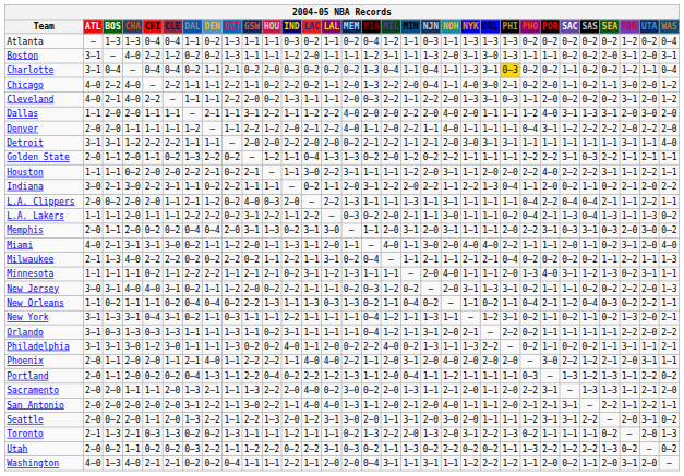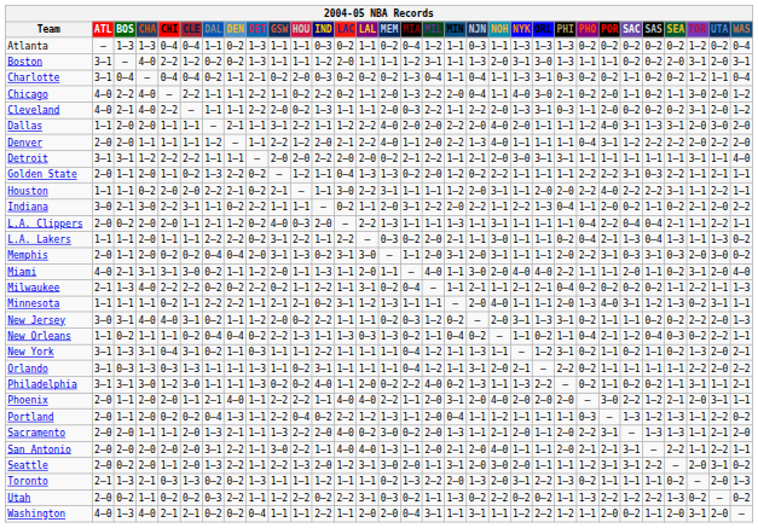 <table class="wikitable" style="font-size:90%; text-align:center;">
 <tr>
 <th colspan=31>2004-05 NBA Records</th>
 </tr>
 <tr>
 <th width=100>Team</th>
 <th style="background:#FF0000;color:#FFFFFF;width=35">ATL</th>
 <th style="background:#006400;color:#FFFFFF;width=35">BOS</th>
 <th style="background:#253E6A;color:#DF5106;width=35">CHA</th>
 <th style="background:#FF0000;color:#000000;width=35">CHI</th>
 <th style="background:#9F1F32;color:#001D43;width=35">CLE</th>
 <th style="background:#0055BA;color:#898D8F;width=35">DAL</th>
 <th style="background:#4C92CC;color:#FDB827;width=35">DEN</th>
 <th style="background:#006BB7;color:#ED164B;width=35">DET</th>
 <th style="background:#072E63;color:#DC5A34;width=35">GSW</th>
 <th style="background:#D31145;color:#CBD4D8;width=35">HOU</th>
 <th style="background:#000080;color:#FFD700;width=35">IND</th>
 <th style="background:#F9160D;color:#1A2E8B;width=35">LAC</th>
 <th style="background:#800080;color:#FFD700;width=35">LAL</th>
 <th style="background:#00265B;color:#BAD1EB;width=35">MEM</th>
 <th style="background:#000000;color:#8B0000;width=35">MIA</th>
 <th style="background:#00471B;color:#5C378A;width=35">MIL</th>
 <th style="background:#044D80;color:#000000;width=35">MIN</th>
 <th style="background:#12305B;color:#C4CED4;width=35">NJN</th>
 <th style="background:#0093B1;color:#FDB827;width=35">NOH</th>
 <th style="background:#0000FF;color:#FF8C00;width=35">NYK</th>
 <th style="background:#0000FF;color:#000000;width=35">ORL</th>
 <th style="background:#000000;color:#BB9754;width=35">PHI</th>
 <th style="background:#800080;color:#FF4500;width=35">PHO</th>
 <th style="background:#000000;color:#FF0000;width=35">POR</th>
 <th style="background:#6846A8;color:#FFFFFF;width=35">SAC</th>
 <th style="background:#000000;color:#C0C0C0;width=35">SAS</th>
 <th style="background:#005831;color:#FFC322;width=35">SEA</th>
 <th style="background:#7436BF;color:#BE0F34;width=35">TOR</th>
 <th style="background:#042A5C;color:#4C8ECC;width=35">UTA</th>
 <th style="background:#044D7D;color:#BC7A44;width=35">WAS</th>
 </tr>
 <tr>
 <td style="text-align:left;">Atlanta</td>
 <td>—</td>
 <td>1–3</td>
 <td>1–3</td>
 <td>0–4</td>
 <td>0–4</td>
 <td>1–1</td>
 <td>0–2</td>
 <td>1–3</td>
 <td>1–1</td>
 <td>1–1</td>
 <td>0–3</td>
 <td>0–2</td>
 <td>1–1</td>
 <td>0–2</td>
 <td>0–4</td>
 <td>1–2</td>
 <td>1–1</td>
 <td>0–3</td>
 <td>1–1</td>
 <td>1–3</td>
 <td>1–3</td>
 <td>1–3</td>
 <td>0–2</td>
 <td>0–2</td>
 <td>0–2</td>
 <td>0–2</td>
 <td>0–2</td>
 <td>1–2</td>
 <td>0–2</td>
 <td>0–4</td>
 </tr>
 <tr>
 <td style="text-align:left;"><a href='#'>Boston</a></td>
 <td>3–1</td>
 <td>—</td>
 <td>4–0</td>
 <td>2–2</td>
 <td>1–2</td>
 <td>0–2</td>
 <td>0–2</td>
 <td>1–3</td>
 <td>1–1</td>
 <td>1–1</td>
 <td>1–2</td>
 <td>2–0</td>
 <td>1–1</td>
 <td>1–1</td>
 <td>1–2</td>
 <td>3–1</td>
 <td>1–1</td>
 <td>1–3</td>
 <td>2–0</td>
 <td>3–1</td>
 <td>3–0</td>
 <td>1–3</td>
 <td>1–1</td>
 <td>1–1</td>
 <td>0–2</td>
 <td>0–2</td>
 <td>2–0</td>
 <td>3–1</td>
 <td>2–0</td>
 <td>3–1</td>
 </tr>
 <tr>
 <td style="text-align:left;"><a href='#'>Charlotte</a></td>
 <td>3–1</td>
 <td>0–4</td>
 <td>—</td>
 <td>0–4</td>
 <td>0–4</td>
 <td>0–2</td>
 <td>1–1</td>
 <td>2–1</td>
 <td>0–2</td>
 <td>2–0</td>
 <td>0–3</td>
 <td>0–2</td>
 <td>0–2</td>
 <td>0–2</td>
 <td>1–3</td>
 <td>0–4</td>
 <td>1–1</td>
 <td>0–4</td>
 <td>1–1</td>
 <td>1–3</td>
 <td>3–1</td>
-<td style="background: gold;">0–3</td>
+<td>0–3</td>
 <td>0–2</td>
 <td>0–2</td>
 <td>1–1</td>
 <td>0–2</td>
 <td>0–2</td>
 <td>1–2</td>
 <td>1–1</td>
 <td>0–4</td>
 </tr>
 <tr>
 <td style="text-align:left;"><a href='#'>Chicago</a></td>
 <td>4–0</td>
 <td>2–2</td>
 <td>4–0</td>
 <td>—</td>
 <td>2–2</td>
 <td>1–1</td>
 <td>1–1</td>
 <td>2–2</td>
 <td>1–1</td>
 <td>0–2</td>
 <td>2–2</td>
 <td>0–2</td>
 <td>1–1</td>
 <td>2–0</td>
 <td>1–3</td>
 <td>2–2</td>
 <td>2–0</td>
 <td>0–4</td>
 <td>1–1</td>
 <td>4–0</td>
 <td>3–0</td>
 <td>2–1</td>
 <td>0–2</td>
 <td>2–0</td>
 <td>1–1</td>
 <td>0–2</td>
 <td>1–1</td>
 <td>3–0</td>
 <td>2–0</td>
 <td>1–2</td>
 </tr>
 <tr>
 <td style="text-align:left;"><a href='#'>Cleveland</a></td>
 <td>4–0</td>
 <td>2–1</td>
 <td>4–0</td>
 <td>2–2</td>
 <td>—</td>
 <td>1–1</td>
 <td>1–1</td>
 <td>2–2</td>
 <td>2–0</td>
 <td>0–2</td>
 <td>1–3</td>
 <td>1–1</td>
 <td>1–1</td>
 <td>2–0</td>
 <td>0–3</td>
 <td>2–2</td>
 <td>1–1</td>
 <td>2–2</td>
 <td>2–0</td>
 <td>1–3</td>
 <td>3–1</td>
 <td>0–3</td>
 <td>1–1</td>
 <td>2–0</td>
 <td>0–2</td>
 <td>0–2</td>
 <td>0–2</td>
 <td>3–1</td>
 <td>2–0</td>
 <td>1–2</td>
 </tr>
 <tr>
 <td style="text-align:left;"><a href='#'>Dallas</a></td>
 <td>1–1</td>
 <td>2–0</td>
 <td>2–0</td>
 <td>1–1</td>
 <td>1–1</td>
 <td>—</td>
 <td>2–1</td>
 <td>1–1</td>
 <td>3–1</td>
 <td>2–2</td>
 <td>1–1</td>
 <td>1–2</td>
 <td>2–2</td>
 <td>4–0</td>
 <td>2–0</td>
 <td>2–0</td>
 <td>2–2</td>
 <td>2–0</td>
 <td>4–0</td>
 <td>2–0</td>
 <td>1–1</td>
 <td>1–1</td>
 <td>1–2</td>
 <td>4–0</td>
 <td>3–1</td>
 <td>1–3</td>
 <td>3–1</td>
 <td>2–0</td>
 <td>3–0</td>
 <td>2–0</td>
 </tr>
 <tr>
 <td style="text-align:left;"><a href='#'>Denver</a></td>
 <td>2–0</td>
 <td>2–0</td>
 <td>1–1</td>
 <td>1–1</td>
 <td>1–1</td>
 <td>1–2</td>
 <td>—</td>
 <td>1–1</td>
 <td>2–2</td>
 <td>1–2</td>
 <td>2–0</td>
 <td>2–1</td>
 <td>2–2</td>
 <td>4–0</td>
 <td>1–1</td>
 <td>2–0</td>
 <td>2–2</td>
-<td>1–1</td>
+<td>1–3</td>
 <td>4–0</td>
 <td>1–1</td>
 <td>1–1</td>
 <td>1–1</td>
 <td>0–4</td>
 <td>3–1</td>
 <td>1–2</td>
 <td>2–2</td>
 <td>2–2</td>
 <td>2–0</td>
 <td>2–2</td>
 <td>2–0</td>
 </tr>
 <tr>
 <td style="text-align:left;"><a href='#'>Detroit</a></td>
 <td>3–1</td>
 <td>3–1</td>
 <td>1–2</td>
 <td>2–2</td>
 <td>2–2</td>
 <td>1–1</td>
 <td>1–1</td>
 <td>—</td>
 <td>2–0</td>
 <td>2–0</td>
 <td>2–2</td>
 <td>2–0</td>
 <td>2–0</td>
 <td>0–2</td>
 <td>2–1</td>
 <td>2–2</td>
 <td>1–1</td>
 <td>2–1</td>
 <td>2–0</td>
 <td>3–0</td>
 <td>3–1</td>
 <td>3–1</td>
 <td>1–1</td>
 <td>1–1</td>
 <td>1–1</td>
 <td>1–1</td>
 <td>1–1</td>
 <td>3–1</td>
 <td>1–1</td>
 <td>4–0</td>
 </tr>
 <tr>
 <td style="text-align:left;"><a href='#'>Golden State</a></td>
 <td>2–0</td>
 <td>1–1</td>
 <td>2–0</td>
 <td>1–1</td>
 <td>0–2</td>
 <td>1–3</td>
 <td>2–2</td>
 <td>0–2</td>
 <td>—</td>
 <td>1–2</td>
 <td>1–1</td>
 <td>0–4</td>
 <td>1–3</td>
 <td>1–3</td>
 <td>0–2</td>
 <td>2–0</td>
 <td>1–2</td>
 <td>0–2</td>
 <td>2–2</td>
 <td>1–1</td>
 <td>1–1</td>
 <td>1–1</td>
 <td>2–2</td>
 <td>2–2</td>
 <td>3–1</td>
 <td>0–3</td>
 <td>2–2</td>
 <td>1–1</td>
 <td>2–1</td>
 <td>1–1</td>
 </tr>
 <tr>
 <td style="text-align:left;"><a href='#'>Houston</a></td>
 <td>1–1</td>
 <td>1–1</td>
 <td>0–2</td>
 <td>2–0</td>
 <td>2–0</td>
 <td>2–2</td>
 <td>2–1</td>
 <td>0–2</td>
 <td>2–1</td>
 <td>—</td>
 <td>1–1</td>
 <td>3–0</td>
 <td>2–2</td>
 <td>3–1</td>
 <td>1–1</td>
 <td>1–1</td>
 <td>1–2</td>
 <td>2–0</td>
 <td>3–1</td>
 <td>1–1</td>
 <td>2–0</td>
 <td>2–0</td>
 <td>2–2</td>
 <td>4–0</td>
 <td>2–2</td>
 <td>2–2</td>
 <td>3–1</td>
 <td>1–1</td>
 <td>2–2</td>
 <td>1–1</td>
 </tr>
 <tr>
 <td style="text-align:left;"><a href='#'>Indiana</a></td>
 <td>3–0</td>
 <td>2–1</td>
 <td>3–0</td>
 <td>2–2</td>
 <td>3–1</td>
 <td>1–1</td>
 <td>0–2</td>
 <td>2–2</td>
 <td>1–1</td>
 <td>1–1</td>
 <td>—</td>
 <td>0–2</td>
 <td>1–1</td>
 <td>2–0</td>
 <td>3–1</td>
 <td>2–2</td>
 <td>2–0</td>
 <td>2–2</td>
 <td>1–1</td>
 <td>2–2</td>
 <td>1–3</td>
 <td>0–4</td>
 <td>1–1</td>
 <td>2–0</td>
 <td>0–2</td>
 <td>1–1</td>
 <td>0–2</td>
 <td>2–1</td>
 <td>2–0</td>
 <td>2–2</td>
 </tr>
 <tr>
 <td style="text-align:left;"><a href='#'>L.A. Clippers</a></td>
 <td>2–0</td>
 <td>0–2</td>
 <td>2–0</td>
 <td>2–0</td>
 <td>1–1</td>
 <td>2–1</td>
 <td>1–2</td>
 <td>0–2</td>
 <td>4–0</td>
 <td>0–3</td>
 <td>2–0</td>
 <td>—</td>
 <td>2–2</td>
 <td>1–3</td>
 <td>1–1</td>
 <td>1–1</td>
 <td>1–3</td>
 <td>1–1</td>
 <td>3–1</td>
 <td>1–1</td>
 <td>1–1</td>
 <td>1–1</td>
 <td>0–4</td>
 <td>2–2</td>
 <td>0–4</td>
 <td>0–4</td>
 <td>2–1</td>
 <td>1–1</td>
 <td>2–2</td>
 <td>1–1</td>
 </tr>
 <tr>
 <td style="text-align:left;"><a href='#'>L.A. Lakers</a></td>
 <td>1–1</td>
 <td>1–1</td>
 <td>2–0</td>
 <td>1–1</td>
 <td>1–1</td>
 <td>2–2</td>
 <td>2–2</td>
 <td>0–2</td>
 <td>3–1</td>
 <td>2–2</td>
 <td>1–1</td>
 <td>2–2</td>
 <td>—</td>
 <td>0–3</td>
 <td>0–2</td>
 <td>2–0</td>
 <td>2–1</td>
 <td>1–1</td>
 <td>3–0</td>
 <td>1–1</td>
 <td>1–1</td>
 <td>0–2</td>
 <td>0–4</td>
 <td>2–1</td>
 <td>1–3</td>
 <td>0–4</td>
 <td>1–3</td>
 <td>1–1</td>
 <td>1–3</td>
 <td>0–2</td>
 </tr>
 <tr>
 <td style="text-align:left;"><a href='#'>Memphis</a></td>
 <td>2–0</td>
 <td>1–1</td>
 <td>2–0</td>
 <td>0–2</td>
 <td>0–2</td>
 <td>0–4</td>
 <td>0–4</td>
 <td>2–0</td>
 <td>3–1</td>
 <td>1–3</td>
 <td>0–2</td>
 <td>3–1</td>
 <td>3–0</td>
 <td>—</td>
 <td>1–1</td>
 <td>2–0</td>
 <td>3–1</td>
 <td>2–0</td>
 <td>3–1</td>
 <td>1–1</td>
 <td>1–1</td>
 <td>2–0</td>
 <td>2–2</td>
 <td>3–1</td>
 <td>0–3</td>
 <td>3–1</td>
 <td>0–3</td>
 <td>2–0</td>
 <td>3–0</td>
 <td>0–2</td>
 </tr>
 <tr>
 <td style="text-align:left;"><a href='#'>Miami</a></td>
 <td>4–0</td>
 <td>2–1</td>
 <td>3–1</td>
 <td>3–1</td>
 <td>3–0</td>
 <td>0–2</td>
 <td>1–1</td>
 <td>1–2</td>
 <td>2–0</td>
 <td>1–1</td>
 <td>1–3</td>
 <td>1–1</td>
 <td>2–0</td>
 <td>1–1</td>
 <td>—</td>
 <td>4–0</td>
 <td>1–1</td>
 <td>3–0</td>
 <td>2–0</td>
 <td>4–0</td>
 <td>4–0</td>
 <td>2–2</td>
 <td>1–1</td>
 <td>1–1</td>
 <td>2–0</td>
 <td>1–1</td>
 <td>0–2</td>
 <td>3–1</td>
 <td>2–0</td>
 <td>4–0</td>
 </tr>
 <tr>
 <td style="text-align:left;"><a href='#'>Milwaukee</a></td>
 <td>2–1</td>
 <td>1–3</td>
 <td>4–0</td>
 <td>2–2</td>
 <td>2–2</td>
 <td>0–2</td>
 <td>0–2</td>
 <td>2–2</td>
 <td>0–2</td>
 <td>1–1</td>
 <td>2–2</td>
 <td>1–1</td>
 <td>3–1</td>
 <td>0–2</td>
 <td>0–4</td>
 <td>—</td>
 <td>1–1</td>
 <td>2–1</td>
 <td>1–1</td>
 <td>2–1</td>
 <td>2–1</td>
 <td>0–4</td>
 <td>0–2</td>
 <td>0–2</td>
 <td>0–2</td>
 <td>0–2</td>
 <td>1–1</td>
 <td>2–2</td>
 <td>1–1</td>
 <td>1–3</td>
 </tr>
 <tr>
 <td style="text-align:left;"><a href='#'>Minnesota</a></td>
 <td>1–1</td>
 <td>1–1</td>
 <td>1–1</td>
 <td>0–2</td>
 <td>1–1</td>
 <td>2–2</td>
 <td>2–2</td>
 <td>1–1</td>
 <td>2–1</td>
 <td>2–1</td>
 <td>0–2</td>
 <td>3–1</td>
 <td>1–2</td>
 <td>1–3</td>
 <td>1–1</td>
 <td>1–1</td>
 <td>—</td>
 <td>2–0</td>
 <td>4–0</td>
 <td>1–1</td>
 <td>1–1</td>
 <td>2–0</td>
 <td>1–3</td>
 <td>4–0</td>
 <td>3–1</td>
 <td>1–2</td>
 <td>1–3</td>
 <td>0–2</td>
 <td>3–1</td>
 <td>1–1</td>
 </tr>
 <tr>
 <td style="text-align:left;"><a href='#'>New Jersey</a></td>
 <td>3–0</td>
 <td>3–1</td>
 <td>4–0</td>
 <td>4–0</td>
 <td>3–1</td>
 <td>0–2</td>
 <td>1–1</td>
 <td>1–2</td>
 <td>2–0</td>
 <td>0–2</td>
 <td>2–2</td>
 <td>1–1</td>
 <td>1–1</td>
 <td>0–2</td>
 <td>0–3</td>
 <td>1–2</td>
 <td>0–2</td>
 <td>—</td>
 <td>2–0</td>
 <td>3–1</td>
 <td>1–3</td>
 <td>3–1</td>
 <td>0–2</td>
 <td>1–1</td>
 <td>1–1</td>
 <td>0–2</td>
 <td>0–2</td>
 <td>2–2</td>
 <td>2–0</td>
 <td>1–3</td>
 </tr>
 <tr>
 <td style="text-align:left;"><a href='#'>New Orleans</a></td>
 <td>1–1</td>
 <td>0–2</td>
 <td>1–1</td>
 <td>1–1</td>
 <td>0–2</td>
 <td>0–4</td>
 <td>0–4</td>
 <td>0–2</td>
 <td>2–2</td>
 <td>1–3</td>
 <td>1–1</td>
 <td>1–3</td>
 <td>0–3</td>
 <td>1–3</td>
 <td>0–2</td>
 <td>1–1</td>
 <td>0–4</td>
 <td>0–2</td>
 <td>—</td>
 <td>1–1</td>
 <td>0–2</td>
 <td>1–1</td>
 <td>0–4</td>
 <td>2–1</td>
 <td>1–2</td>
 <td>0–4</td>
 <td>0–3</td>
 <td>0–2</td>
 <td>2–2</td>
 <td>1–1</td>
 </tr>
 <tr>
 <td style="text-align:left;"><a href='#'>New York</a></td>
 <td>3–1</td>
 <td>1–3</td>
 <td>3–1</td>
 <td>0–4</td>
 <td>3–1</td>
 <td>0–2</td>
 <td>1–1</td>
 <td>0–3</td>
 <td>1–1</td>
 <td>1–1</td>
 <td>2–2</td>
 <td>1–1</td>
 <td>1–1</td>
 <td>1–1</td>
 <td>0–4</td>
 <td>1–2</td>
 <td>1–1</td>
 <td>1–3</td>
 <td>1–1</td>
 <td>—</td>
 <td>1–2</td>
 <td>3–1</td>
 <td>0–2</td>
 <td>1–1</td>
 <td>0–2</td>
 <td>1–1</td>
 <td>0–2</td>
 <td>1–3</td>
 <td>2–0</td>
 <td>2–1</td>
 </tr>
 <tr>
 <td style="text-align:left;"><a href='#'>Orlando</a></td>
 <td>3–1</td>
 <td>0–3</td>
 <td>1–3</td>
 <td>0–3</td>
 <td>1–3</td>
 <td>1–1</td>
 <td>1–1</td>
 <td>1–3</td>
 <td>1–1</td>
 <td>0–2</td>
 <td>3–1</td>
 <td>1–1</td>
 <td>1–1</td>
 <td>1–1</td>
 <td>0–4</td>
 <td>1–2</td>
 <td>1–1</td>
 <td>3–1</td>
 <td>2–0</td>
 <td>2–1</td>
 <td>—</td>
 <td>2–2</td>
 <td>0–2</td>
 <td>1–1</td>
 <td>1–1</td>
 <td>1–1</td>
 <td>1–1</td>
 <td>2–2</td>
 <td>2–0</td>
 <td>2–2</td>
 </tr>
 <tr>
 <td style="text-align:left;"><a href='#'>Philadelphia</a></td>
 <td>3–1</td>
 <td>3–1</td>
 <td>3–0</td>
 <td>1–2</td>
 <td>3–0</td>
 <td>1–1</td>
 <td>1–1</td>
 <td>1–3</td>
 <td>0–2</td>
 <td>0–2</td>
 <td>4–0</td>
 <td>1–1</td>
 <td>2–0</td>
 <td>0–2</td>
 <td>2–2</td>
 <td>4–0</td>
 <td>0–2</td>
 <td>1–3</td>
 <td>1–1</td>
 <td>1–3</td>
 <td>2–2</td>
 <td>—</td>
 <td>0–2</td>
 <td>1–1</td>
 <td>0–2</td>
 <td>0–2</td>
 <td>1–1</td>
 <td>3–1</td>
 <td>1–1</td>
 <td>2–1</td>
 </tr>
 <tr>
 <td style="text-align:left;"><a href='#'>Phoenix</a></td>
 <td>2–0</td>
 <td>1–1</td>
 <td>2–0</td>
 <td>2–0</td>
 <td>1–1</td>
 <td>2–1</td>
 <td>4–0</td>
 <td>1–1</td>
 <td>2–2</td>
 <td>2–2</td>
 <td>1–1</td>
 <td>4–0</td>
 <td>4–0</td>
 <td>2–2</td>
 <td>1–1</td>
 <td>2–0</td>
 <td>3–1</td>
 <td>2–0</td>
 <td>4–0</td>
 <td>2–0</td>
 <td>2–0</td>
 <td>2–0</td>
 <td>—</td>
 <td>3–0</td>
 <td>2–2</td>
 <td>1–2</td>
 <td>2–1</td>
 <td>2–0</td>
 <td>3–1</td>
 <td>1–1</td>
 </tr>
 <tr>
 <td style="text-align:left;"><a href='#'>Portland</a></td>
 <td>2–0</td>
 <td>1–1</td>
 <td>2–0</td>
 <td>0–2</td>
 <td>0–2</td>
 <td>0–4</td>
 <td>1–3</td>
 <td>1–1</td>
 <td>2–2</td>
 <td>0–4</td>
 <td>0–2</td>
 <td>2–2</td>
 <td>1–2</td>
 <td>1–3</td>
 <td>1–1</td>
 <td>2–0</td>
 <td>0–4</td>
 <td>1–1</td>
 <td>1–2</td>
 <td>1–1</td>
 <td>1–1</td>
 <td>1–1</td>
 <td>0–3</td>
 <td>—</td>
 <td>1–3</td>
 <td>1–2</td>
 <td>1–3</td>
 <td>1–1</td>
 <td>2–2</td>
 <td>0–2</td>
 </tr>
 <tr>
 <td style="text-align:left;"><a href='#'>Sacramento</a></td>
 <td>2–0</td>
 <td>2–0</td>
 <td>1–1</td>
 <td>1–1</td>
 <td>2–0</td>
 <td>1–3</td>
 <td>2–1</td>
 <td>1–1</td>
 <td>1–3</td>
 <td>2–2</td>
 <td>2–0</td>
 <td>4–0</td>
 <td>0–2</td>
 <td>3–0</td>
 <td>0–2</td>
 <td>2–0</td>
 <td>1–3</td>
 <td>1–1</td>
 <td>2–1</td>
 <td>2–0</td>
 <td>1–1</td>
 <td>2–0</td>
 <td>2–2</td>
 <td>3–1</td>
 <td>—</td>
 <td>1–3</td>
 <td>1–3</td>
 <td>1–1</td>
 <td>2–1</td>
 <td>2–0</td>
 </tr>
 <tr>
 <td style="text-align:left;"><a href='#'>San Antonio</a></td>
 <td>2–0</td>
 <td>2–0</td>
 <td>2–0</td>
 <td>2–0</td>
 <td>2–0</td>
 <td>3–1</td>
 <td>2–2</td>
 <td>1–1</td>
 <td>3–0</td>
 <td>2–2</td>
 <td>1–1</td>
 <td>4–0</td>
 <td>4–0</td>
 <td>1–3</td>
 <td>1–1</td>
 <td>2–0</td>
 <td>2–1</td>
 <td>2–0</td>
 <td>4–0</td>
 <td>1–1</td>
 <td>1–1</td>
 <td>2–0</td>
 <td>2–1</td>
 <td>2–1</td>
 <td>3–1</td>
 <td>—</td>
 <td>2–2</td>
 <td>1–1</td>
 <td>2–2</td>
 <td>1–1</td>
 </tr>
 <tr>
 <td style="text-align:left;"><a href='#'>Seattle</a></td>
 <td>2–0</td>
 <td>0–2</td>
 <td>2–0</td>
 <td>1–1</td>
 <td>2–0</td>
 <td>1–3</td>
 <td>2–2</td>
 <td>1–1</td>
 <td>2–2</td>
 <td>1–3</td>
 <td>2–0</td>
 <td>1–2</td>
 <td>3–1</td>
 <td>3–0</td>
 <td>2–0</td>
 <td>1–1</td>
 <td>3–1</td>
 <td>2–0</td>
 <td>3–0</td>
 <td>2–0</td>
 <td>1–1</td>
 <td>1–1</td>
 <td>1–2</td>
 <td>3–1</td>
 <td>3–1</td>
 <td>2–2</td>
 <td>—</td>
 <td>2–0</td>
 <td>3–1</td>
 <td>0–2</td>
 </tr>
 <tr>
 <td style="text-align:left;"><a href='#'>Toronto</a></td>
 <td>2–1</td>
 <td>1–3</td>
 <td>2–1</td>
 <td>0–3</td>
 <td>1–3</td>
 <td>0–2</td>
 <td>0–2</td>
 <td>1–3</td>
 <td>1–1</td>
 <td>1–1</td>
 <td>1–2</td>
 <td>1–1</td>
 <td>1–1</td>
 <td>0–2</td>
 <td>1–3</td>
 <td>2–2</td>
 <td>2–0</td>
 <td>1–3</td>
 <td>2–0</td>
 <td>3–1</td>
 <td>2–2</td>
 <td>1–3</td>
 <td>0–2</td>
 <td>1–1</td>
 <td>1–1</td>
 <td>1–1</td>
 <td>0–2</td>
 <td>—</td>
 <td>2–0</td>
 <td>1–3</td>
 </tr>
 <tr>
 <td style="text-align:left;"><a href='#'>Utah</a></td>
 <td>2–0</td>
 <td>0–2</td>
 <td>1–1</td>
 <td>0–2</td>
 <td>0–2</td>
 <td>0–3</td>
 <td>2–2</td>
 <td>1–1</td>
 <td>1–2</td>
 <td>2–2</td>
 <td>0–2</td>
 <td>2–2</td>
 <td>3–1</td>
 <td>0–3</td>
 <td>0–2</td>
 <td>1–1</td>
 <td>1–3</td>
 <td>0–2</td>
 <td>2–2</td>
 <td>0–2</td>
 <td>0–2</td>
 <td>1–1</td>
 <td>1–3</td>
 <td>2–2</td>
 <td>1–2</td>
 <td>2–2</td>
 <td>1–3</td>
 <td>0–2</td>
 <td>—</td>
 <td>0–2</td>
 </tr>
 <tr>
 <td style="text-align:left;"><a href='#'>Washington</a></td>
 <td>4–0</td>
 <td>1–3</td>
 <td>4–0</td>
 <td>2–1</td>
 <td>2–1</td>
 <td>0–2</td>
 <td>0–2</td>
 <td>0–4</td>
 <td>1–1</td>
 <td>1–1</td>
 <td>2–2</td>
 <td>1–1</td>
 <td>2–0</td>
 <td>2–0</td>
 <td>0–4</td>
 <td>3–1</td>
 <td>1–1</td>
 <td>3–1</td>
 <td>1–1</td>
 <td>1–2</td>
 <td>2–2</td>
 <td>1–2</td>
 <td>1–1</td>
 <td>2–0</td>
 <td>0–2</td>
 <td>1–1</td>
 <td>2–0</td>
 <td>3–1</td>
 <td>2–0</td>
 <td>—</td>
 </tr>
 </table>
